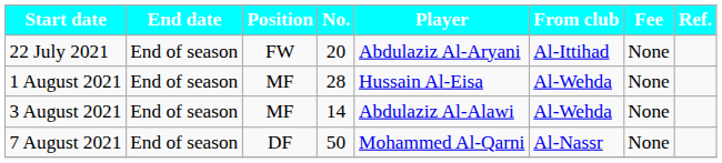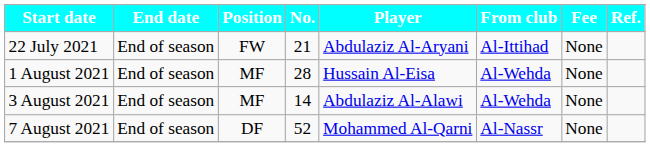 <table class="wikitable sortable">
 <tr>
 <th style="background:cyan; color:white;"><strong>Start date</strong></th>
 <th style="background:cyan; color:white;"><strong>End date</strong></th>
 <th style="background:cyan; color:white;"><strong>Position</strong></th>
 <th style="background:cyan; color:white;"><strong>No.</strong></th>
 <th style="background:cyan; color:white;"><strong>Player</strong></th>
 <th style="background:cyan; color:white;"><strong>From club</strong></th>
 <th style="background:cyan; color:white;"><strong>Fee</strong></th>
 <th style="background:cyan; color:white;"><strong>Ref.</strong></th>
 </tr>
 <tr>
 <td>22 July 2021</td>
 <td>End of season</td>
 <td style="text-align:center;">FW</td>
-<td style="text-align:center;">20</td>
+<td style="text-align:center;">21</td>
 <td style="text-align:left;"> <a href='#'>Abdulaziz Al-Aryani</a></td>
 <td style="text-align:left;"> <a href='#'>Al-Ittihad</a></td>
 <td>None</td>
 <td></td>
 </tr>
 <tr>
 <td>1 August 2021</td>
 <td>End of season</td>
 <td style="text-align:center;">MF</td>
 <td style="text-align:center;">28</td>
 <td style="text-align:left;"> <a href='#'>Hussain Al-Eisa</a></td>
 <td style="text-align:left;"> <a href='#'>Al-Wehda</a></td>
 <td>None</td>
 <td></td>
 </tr>
 <tr>
 <td>3 August 2021</td>
 <td>End of season</td>
 <td style="text-align:center;">MF</td>
 <td style="text-align:center;">14</td>
 <td style="text-align:left;"> <a href='#'>Abdulaziz Al-Alawi</a></td>
 <td style="text-align:left;"> <a href='#'>Al-Wehda</a></td>
 <td>None</td>
 <td></td>
 </tr>
 <tr>
 <td>7 August 2021</td>
 <td>End of season</td>
 <td style="text-align:center;">DF</td>
-<td style="text-align:center;">50</td>
+<td style="text-align:center;">52</td>
 <td style="text-align:left;"> <a href='#'>Mohammed Al-Qarni</a></td>
 <td style="text-align:left;"> <a href='#'>Al-Nassr</a></td>
 <td>None</td>
 <td></td>
 </tr>
 <tr>
 </tr>
 </table>
